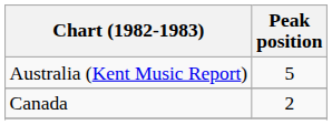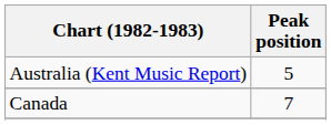 <table class="wikitable sortable">
 <tr>
 <th scope="col">Chart (1982-1983)</th>
 <th scope="col">Peak<br>position</th>
 </tr>
 <tr>
 <td>Australia (<a href='#'>Kent Music Report</a>)</td>
 <td style="text-align:center;">5</td>
 </tr>
 <tr>
 </tr>
 <tr>
 <td>Canada </td>
-<td style="text-align:center;">2</td>
+<td style="text-align:center;">7</td>
 </tr>
 <tr>
 </tr>
 <tr>
 </tr>
 <tr>
 </tr>
 <tr>
 </tr>
 <tr>
 </tr>
 <tr>
 </tr>
 <tr>
 </tr>
 <tr>
 </tr>
 </table>
